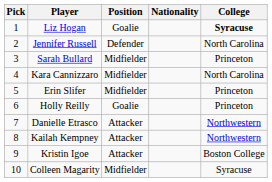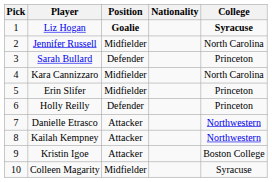 <table class="wikitable">
 <tr style="text-align:center;">
 <th>Pick</th>
 <th>Player</th>
 <th>Position</th>
 <th>Nationality</th>
 <th>College</th>
 </tr>
 <tr style="text-align:center;">
 <td>1</td>
 <td><a href='#'>Liz Hogan</a></td>
-<td>Goalie</td>
+<td><strong>Goalie</strong></td>
 <td></td>
 <td><strong>Syracuse</strong></td>
 </tr>
 <tr style="text-align:center;">
 <td>2</td>
 <td><a href='#'>Jennifer Russell</a></td>
-<td>Defender</td>
+<td>Midfielder</td>
 <td></td>
 <td>North Carolina</td>
 </tr>
 <tr style="text-align:center;">
 <td>3</td>
 <td><a href='#'>Sarah Bullard</a></td>
-<td>Midfielder</td>
+<td>Defender</td>
 <td></td>
 <td>Princeton</td>
 </tr>
 <tr style="text-align:center;">
 <td>4</td>
 <td>Kara Cannizzaro</td>
 <td>Midfielder</td>
 <td></td>
 <td>North Carolina</td>
 </tr>
 <tr style="text-align:center;">
 <td>5</td>
 <td>Erin Slifer</td>
 <td>Midfielder</td>
 <td></td>
 <td>Princeton</td>
 </tr>
 <tr style="text-align:center;">
 <td>6</td>
 <td>Holly Reilly</td>
-<td>Goalie</td>
+<td>Defender</td>
 <td></td>
 <td>Princeton</td>
 </tr>
 <tr style="text-align:center;">
 <td>7</td>
 <td>Danielle Etrasco</td>
 <td>Attacker</td>
 <td></td>
 <td><a href='#'>Northwestern</a></td>
 </tr>
 <tr style="text-align:center;">
 <td>8</td>
 <td>Kailah Kempney</td>
 <td>Attacker</td>
 <td></td>
 <td><a href='#'>Northwestern</a></td>
 </tr>
 <tr style="text-align:center;">
 <td>9</td>
 <td>Kristin Igoe</td>
 <td>Attacker</td>
 <td></td>
 <td>Boston College</td>
 </tr>
 <tr style="text-align:center;">
 <td>10</td>
 <td>Colleen Magarity</td>
 <td>Midfielder</td>
 <td></td>
 <td>Syracuse</td>
 </tr>
 </table>
